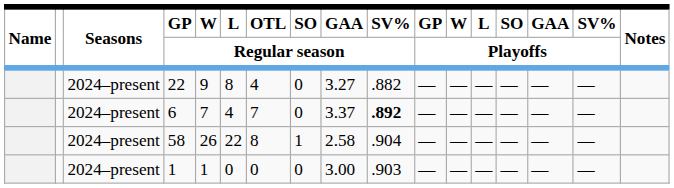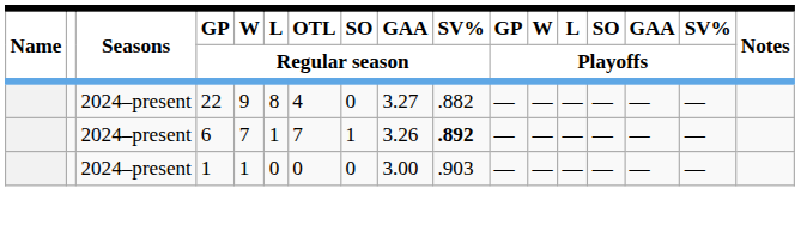 <table class="wikitable sortable plainrowheaders" style="text-align:left; font-size:95%">
 <tr style="background-color:#fff; border-top:#010101 5px solid;">
 <th scope="col" style="background-color:#fff;" rowspan="2">Name</th>
 <th scope="col" style="background-color:#fff;" rowspan="2"></th>
 <th scope="col" style="background-color:#fff;" rowspan="2">Seasons</th>
 <th scope="col" style="background-color:#fff;">GP</th>
 <th scope="col" style="background-color:#fff;">W</th>
 <th scope="col" style="background-color:#fff;">L</th>
 <th scope="col" style="background-color:#fff;">OTL</th>
 <th scope="col" style="background-color:#fff;">SO</th>
 <th scope="col" style="background-color:#fff;">GAA</th>
 <th scope="col" style="background-color:#fff;">SV%</th>
 <th scope="col" style="background-color:#fff;">GP</th>
 <th scope="col" style="background-color:#fff;">W</th>
 <th scope="col" style="background-color:#fff;">L</th>
 <th scope="col" style="background-color:#fff;">SO</th>
 <th scope="col" style="background-color:#fff;">GAA</th>
 <th scope="col" style="background-color:#fff;">SV%</th>
 <th scope="col" style="background-color:#fff;" rowspan="2" class="unsortable">Notes</th>
 </tr>
 <tr class="unsortable" style="border-bottom:#5FA7E5 5px solid;">
 <th scope="colgroup" colspan="7" style="background-color:#fff;">Regular season</th>
 <th scope="colgroup" colspan="6" style="background-color:#fff;">Playoffs</th>
 </tr>
 <tr>
 <th scope="row"></th>
 <td></td>
 <td>2024–present</td>
 <td>22</td>
 <td>9</td>
 <td>8</td>
 <td>4</td>
 <td>0</td>
 <td>3.27</td>
 <td>.882</td>
 <td>—</td>
 <td>—</td>
 <td>—</td>
 <td>—</td>
 <td>—</td>
 <td>—</td>
 <td></td>
 </tr>
 <tr>
 <th scope="row"></th>
 <td></td>
 <td>2024–present</td>
 <td>6</td>
 <td>7</td>
-<td>4</td>
+<td>1</td>
 <td>7</td>
-<td>0</td>
-<td>3.37</td>
+<td>1</td>
+<td>3.26</td>
 <td><strong>.892</strong></td>
-<td>—</td>
-<td>—</td>
-<td>—</td>
-<td>—</td>
-<td>—</td>
-<td>—</td>
-<td></td>
-</tr>
-<tr>
-<th scope="row"></th>
-<td></td>
-<td>2024–present</td>
-<td>58</td>
-<td>26</td>
-<td>22</td>
-<td>8</td>
-<td>1</td>
-<td>2.58</td>
-<td>.904</td>
 <td>—</td>
 <td>—</td>
 <td>—</td>
 <td>—</td>
 <td>—</td>
 <td>—</td>
 <td></td>
 </tr>
 <tr>
 <th scope="row"></th>
 <td></td>
 <td>2024–present</td>
 <td>1</td>
 <td>1</td>
 <td>0</td>
 <td>0</td>
 <td>0</td>
 <td>3.00</td>
 <td>.903</td>
 <td>—</td>
 <td>—</td>
 <td>—</td>
 <td>—</td>
 <td>—</td>
 <td>—</td>
 <td></td>
 </tr>
 </table>
